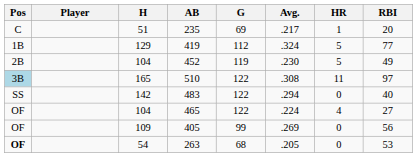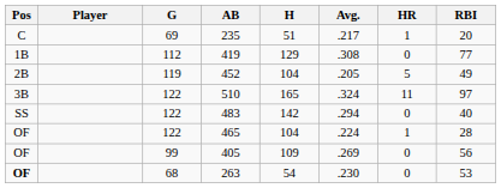 <table class="wikitable sortable">
 <tr>
 <th bgcolor="#DDDDFF" width="5%">Pos</th>
 <th bgcolor="#DDDDFF" width="16%">Player</th>
+<th bgcolor="#DDDDFF" width="9%">G</th>
+<th bgcolor="#DDDDFF" width="9%">AB</th>
 <th bgcolor="#DDDDFF" width="9%">H</th>
-<th bgcolor="#DDDDFF" width="9%">AB</th>
-<th bgcolor="#DDDDFF" width="9%">G</th>
 <th bgcolor="#DDDDFF" width="9%">Avg.</th>
 <th bgcolor="#DDDDFF" width="9%">HR</th>
 <th bgcolor="#DDDDFF" width="9%">RBI</th>
 </tr>
 <tr align="center">
 <td>C</td>
 <td></td>
+<td>69</td>
+<td>235</td>
 <td>51</td>
-<td>235</td>
-<td>69</td>
 <td>.217</td>
 <td>1</td>
 <td>20</td>
 </tr>
 <tr align="center">
 <td>1B</td>
 <td></td>
+<td>112</td>
+<td>419</td>
 <td>129</td>
-<td>419</td>
-<td>112</td>
-<td>.324</td>
-<td>5</td>
+<td>.308</td>
+<td>0</td>
 <td>77</td>
 </tr>
 <tr align="center">
 <td>2B</td>
 <td></td>
+<td>119</td>
+<td>452</td>
 <td>104</td>
-<td>452</td>
-<td>119</td>
-<td>.230</td>
+<td>.205</td>
 <td>5</td>
 <td>49</td>
 </tr>
 <tr align="center">
-<td style="background: lightblue;">3B</td>
+<td>3B</td>
 <td></td>
+<td>122</td>
+<td>510</td>
 <td>165</td>
-<td>510</td>
-<td>122</td>
-<td>.308</td>
+<td>.324</td>
 <td>11</td>
 <td>97</td>
 </tr>
 <tr align="center">
 <td>SS</td>
 <td></td>
+<td>122</td>
+<td>483</td>
 <td>142</td>
-<td>483</td>
-<td>122</td>
 <td>.294</td>
 <td>0</td>
 <td>40</td>
 </tr>
 <tr align="center">
 <td>OF</td>
 <td></td>
+<td>122</td>
+<td>465</td>
 <td>104</td>
-<td>465</td>
-<td>122</td>
 <td>.224</td>
-<td>4</td>
-<td>27</td>
+<td>1</td>
+<td>28</td>
 </tr>
 <tr align="center">
 <td>OF</td>
 <td></td>
+<td>99</td>
+<td>405</td>
 <td>109</td>
-<td>405</td>
-<td>99</td>
 <td>.269</td>
 <td>0</td>
 <td>56</td>
 </tr>
 <tr align="center">
 <td><strong>OF</strong></td>
 <td></td>
+<td>68</td>
+<td>263</td>
 <td>54</td>
-<td>263</td>
-<td>68</td>
-<td>.205</td>
+<td>.230</td>
 <td>0</td>
 <td>53</td>
 </tr>
 </table>
